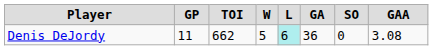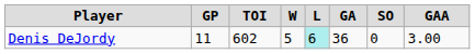 <table class="wikitable" width="50%">
 <tr align="center"  bgcolor="#dddddd">
 <td><strong>Player</strong></td>
 <td><strong>GP</strong></td>
 <td><strong>TOI</strong></td>
 <td><strong>W</strong></td>
 <td><strong>L</strong></td>
 <td><strong>GA</strong></td>
 <td><strong>SO</strong></td>
 <td><strong>GAA</strong></td>
 </tr>
 <tr>
 <td><a href='#'>Denis DeJordy</a></td>
 <td>11</td>
-<td>662</td>
+<td>602</td>
 <td>5</td>
 <td style="background: paleturquoise;">6</td>
 <td>36</td>
 <td>0</td>
-<td>3.08</td>
+<td>3.00</td>
 </tr>
 </table>
